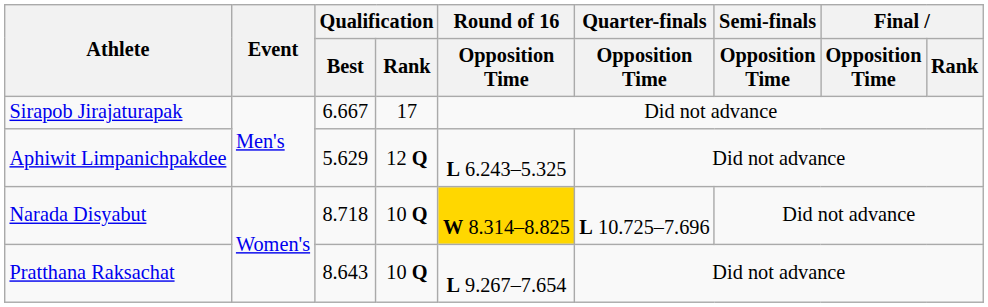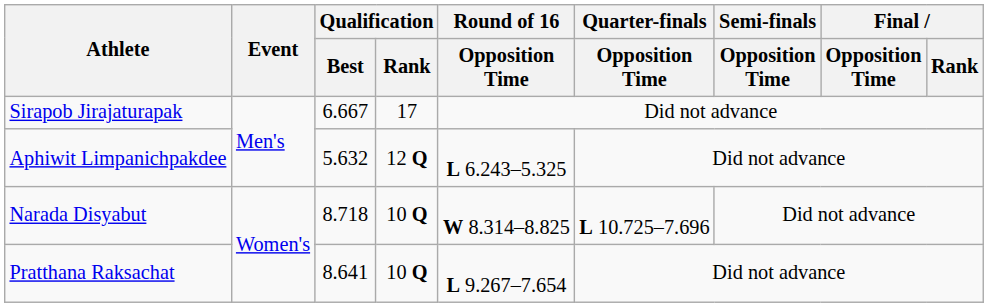 <table class=wikitable style="text-align:center; font-size:90%">
 <tr>
 <th rowspan="2">Athlete</th>
 <th rowspan="2">Event</th>
 <th colspan="2">Qualification</th>
 <th>Round of 16</th>
 <th>Quarter-finals</th>
 <th>Semi-finals</th>
 <th colspan="2">Final / </th>
 </tr>
 <tr>
 <th>Best</th>
 <th>Rank</th>
 <th>Opposition<br>Time</th>
 <th>Opposition<br>Time</th>
 <th>Opposition<br>Time</th>
 <th>Opposition<br>Time</th>
 <th>Rank</th>
 </tr>
 <tr>
 <td align="left"><a href='#'>Sirapob Jirajaturapak</a></td>
 <td rowspan="2" align="left"><a href='#'>Men's</a></td>
 <td>6.667</td>
 <td>17</td>
 <td colspan=5>Did not advance</td>
 </tr>
 <tr>
 <td align="left"><a href='#'>Aphiwit Limpanichpakdee</a></td>
-<td>5.629</td>
+<td>5.632</td>
 <td>12 <strong>Q</strong></td>
 <td><br><strong>L</strong> 6.243–5.325</td>
 <td colspan=4>Did not advance</td>
 </tr>
 <tr>
 <td align="left"><a href='#'>Narada Disyabut</a></td>
 <td rowspan="2" align="left"><a href='#'>Women's</a></td>
 <td>8.718</td>
 <td>10 <strong>Q</strong></td>
-<td style="background: gold;"><br><strong>W</strong> 8.314–8.825</td>
+<td><br><strong>W</strong> 8.314–8.825</td>
 <td><br><strong>L</strong> 10.725–7.696</td>
 <td colspan=3>Did not advance</td>
 </tr>
 <tr>
 <td align="left"><a href='#'>Pratthana Raksachat</a></td>
-<td>8.643</td>
+<td>8.641</td>
 <td>10 <strong>Q</strong></td>
 <td><br><strong>L</strong> 9.267–7.654</td>
 <td colspan=4>Did not advance</td>
 </tr>
 </table>
